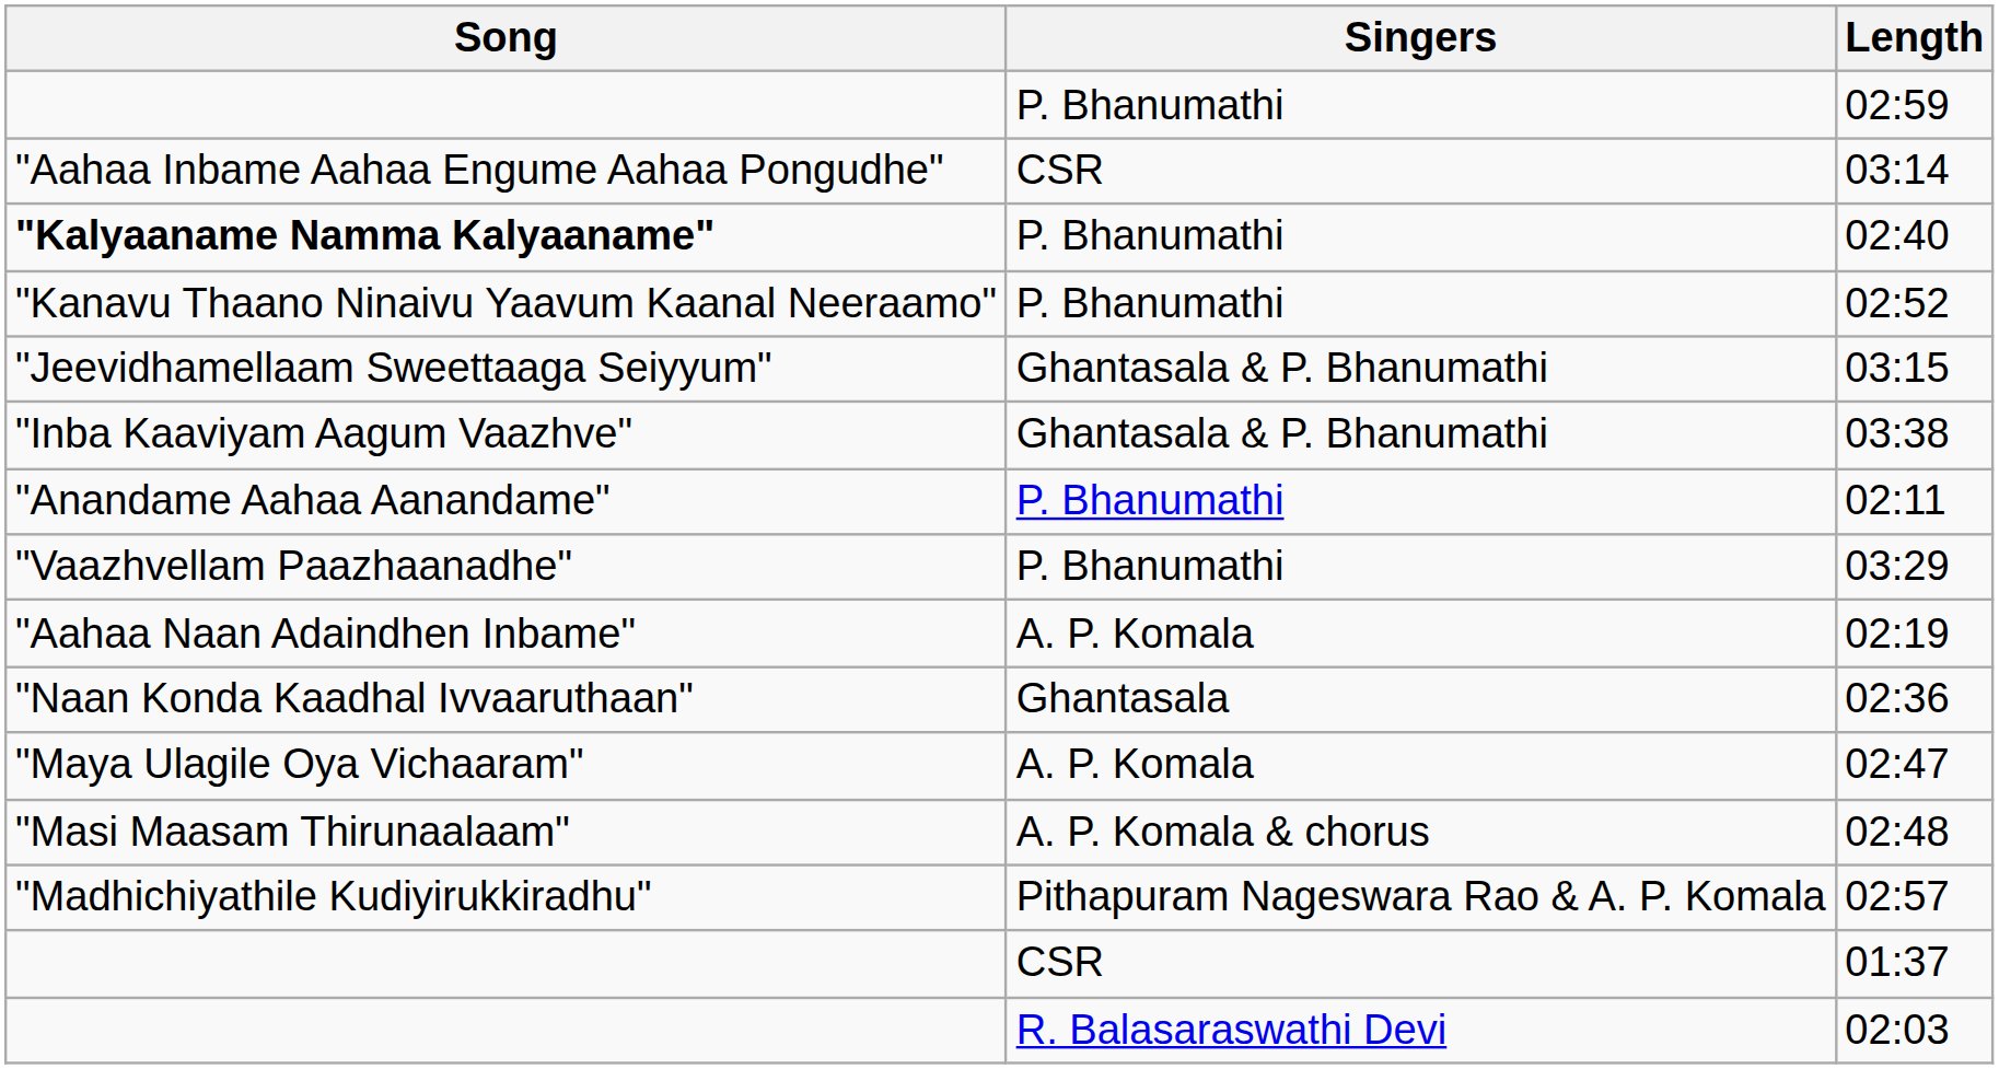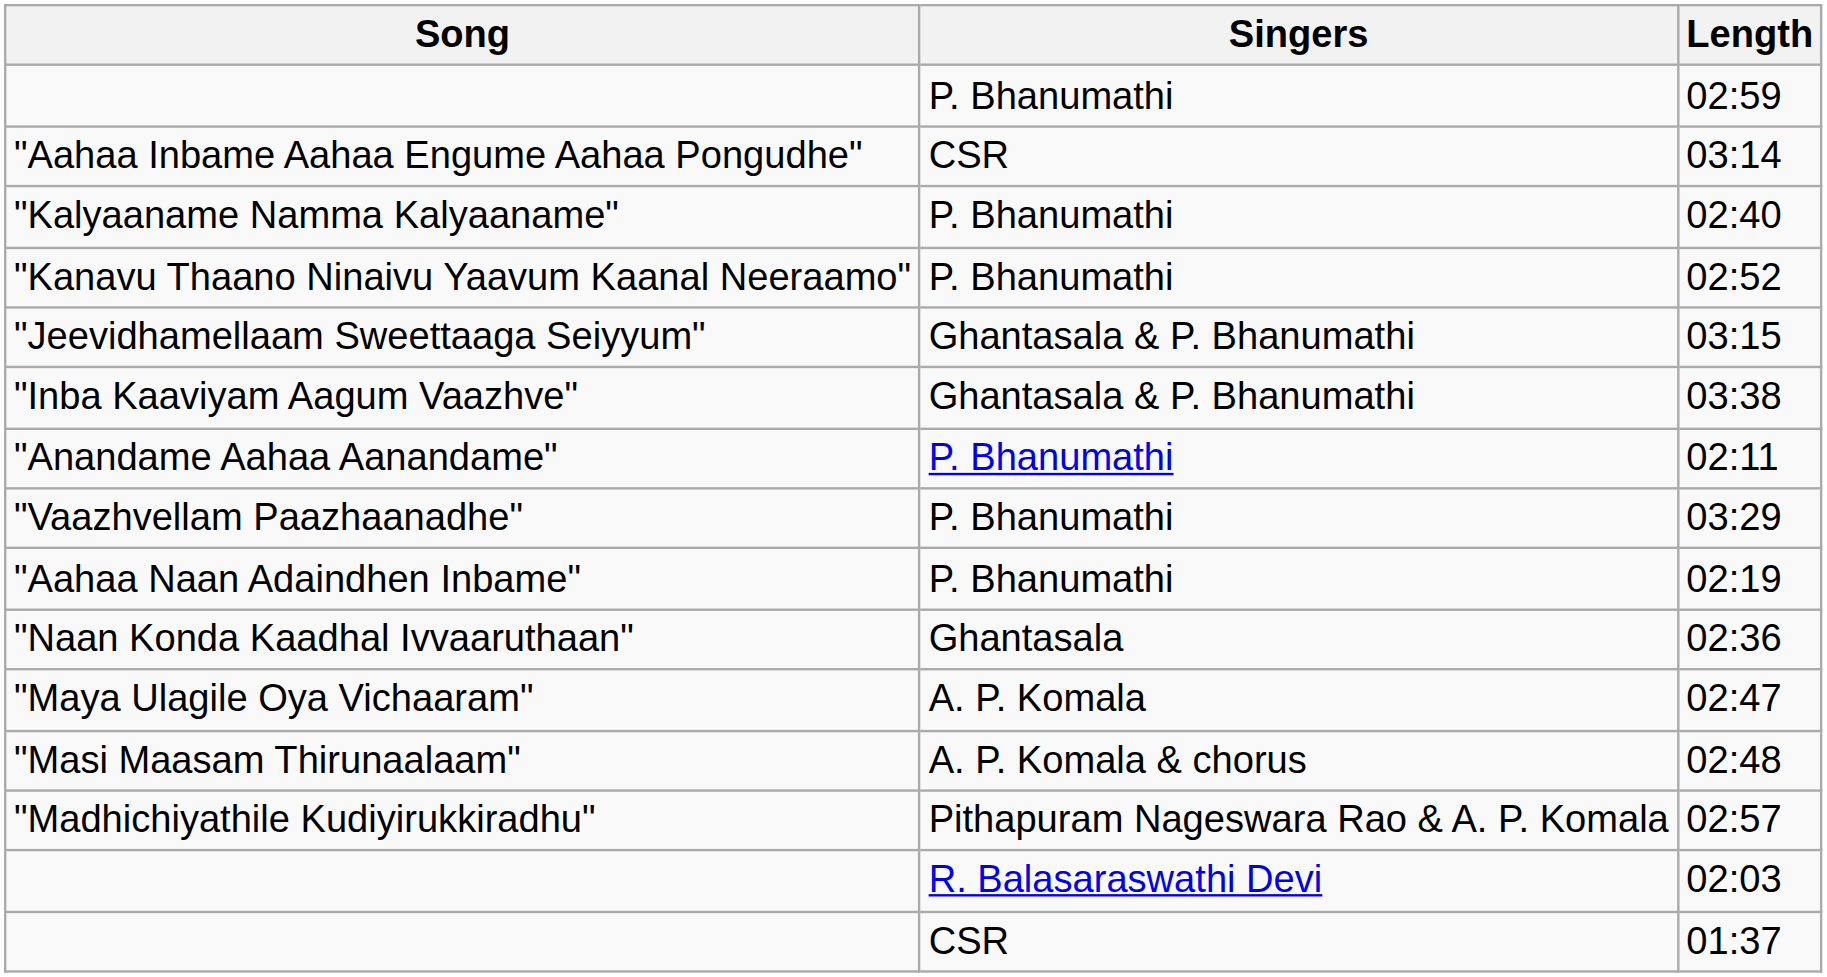 <table class="wikitable">
 <tr>
 <th>Song</th>
 <th>Singers</th>
 <th>Length</th>
 </tr>
 <tr>
 <td></td>
 <td>P. Bhanumathi</td>
 <td>02:59</td>
 </tr>
 <tr>
 <td>"Aahaa Inbame Aahaa Engume Aahaa Pongudhe"</td>
 <td>CSR</td>
 <td>03:14</td>
 </tr>
 <tr>
-<td><strong>"Kalyaaname Namma Kalyaaname"</strong></td>
+<td>"Kalyaaname Namma Kalyaaname"</td>
 <td>P. Bhanumathi</td>
 <td>02:40</td>
 </tr>
 <tr>
 <td>"Kanavu Thaano Ninaivu Yaavum Kaanal Neeraamo"</td>
 <td>P. Bhanumathi</td>
 <td>02:52</td>
 </tr>
 <tr>
 <td>"Jeevidhamellaam Sweettaaga Seiyyum"</td>
 <td>Ghantasala & P. Bhanumathi</td>
 <td>03:15</td>
 </tr>
 <tr>
 <td>"Inba Kaaviyam Aagum Vaazhve"</td>
 <td>Ghantasala & P. Bhanumathi</td>
 <td>03:38</td>
 </tr>
 <tr>
 <td>"Anandame Aahaa Aanandame"</td>
 <td><a href='#'>P. Bhanumathi</a></td>
 <td>02:11</td>
 </tr>
 <tr>
 <td>"Vaazhvellam Paazhaanadhe"</td>
 <td>P. Bhanumathi</td>
 <td>03:29</td>
 </tr>
 <tr>
 <td>"Aahaa Naan Adaindhen Inbame"</td>
-<td>A. P. Komala</td>
+<td>P. Bhanumathi</td>
 <td>02:19</td>
 </tr>
 <tr>
 <td>"Naan Konda Kaadhal Ivvaaruthaan"</td>
 <td>Ghantasala</td>
 <td>02:36</td>
 </tr>
 <tr>
 <td>"Maya Ulagile Oya Vichaaram"</td>
 <td>A. P. Komala</td>
 <td>02:47</td>
 </tr>
 <tr>
 <td>"Masi Maasam Thirunaalaam"</td>
 <td>A. P. Komala & chorus</td>
 <td>02:48</td>
 </tr>
 <tr>
 <td>"Madhichiyathile Kudiyirukkiradhu"</td>
 <td>Pithapuram Nageswara Rao & A. P. Komala</td>
 <td>02:57</td>
 </tr>
 <tr>
 <td></td>
+<td><a href='#'>R. Balasaraswathi Devi</a></td>
+<td>02:03</td>
+</tr>
+<tr>
+<td></td>
 <td>CSR</td>
 <td>01:37</td>
 </tr>
-<tr>
-<td></td>
-<td><a href='#'>R. Balasaraswathi Devi</a></td>
-<td>02:03</td>
-</tr>
 </table>
